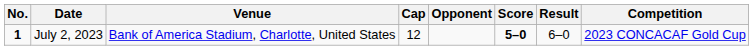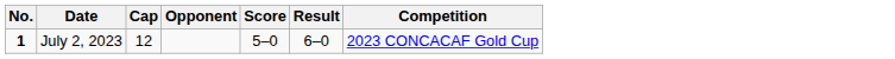 <table class="wikitable sortable">
 <tr>
 <th scope="col">No.</th>
 <th scope="col">Date</th>
-<th scope="col">Venue</th>
 <th scope="col">Cap</th>
 <th scope="col">Opponent</th>
 <th scope="col">Score</th>
 <th scope="col">Result</th>
 <th scope="col">Competition</th>
 </tr>
 <tr>
 <td align="center"><strong>1</strong></td>
 <td>July 2, 2023</td>
-<td><a href='#'>Bank of America Stadium</a>, <a href='#'>Charlotte</a>, United States</td>
 <td align="center">12</td>
 <td></td>
-<td align="center"><strong>5–0</strong></td>
+<td align="center">5–0</td>
 <td align="center">6–0</td>
 <td><a href='#'>2023 CONCACAF Gold Cup</a></td>
 </tr>
 </table>
